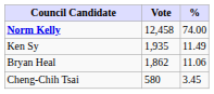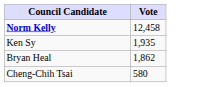 <table class="wikitable sortable">
 <tr>
 <th style="background:#ddf; width:200px;">Council Candidate</th>
 <th style="background:#ddf; width:50px;">Vote</th>
-<th style="background:#ddf; width:30px;">%</th>
 </tr>
 <tr>
 <td><strong><a href='#'>Norm Kelly</a></strong></td>
 <td>12,458</td>
-<td>74.00</td>
 </tr>
 <tr>
 <td>Ken Sy</td>
 <td>1,935</td>
-<td>11.49</td>
 </tr>
 <tr>
 <td>Bryan Heal</td>
 <td>1,862</td>
-<td>11.06</td>
 </tr>
 <tr>
 <td>Cheng-Chih Tsai</td>
 <td>580</td>
-<td>3.45</td>
 </tr>
 </table>
